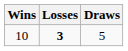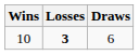 <table class="wikitable">
 <tr>
 <th>Wins</th>
 <th>Losses</th>
 <th>Draws</th>
 </tr>
 <tr>
 <td align=center>10</td>
 <td align=center><strong>3</strong></td>
-<td align=center>5</td>
+<td align=center>6</td>
 </tr>
 </table>
